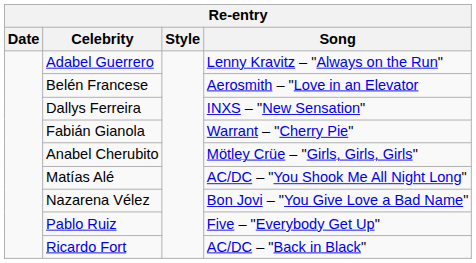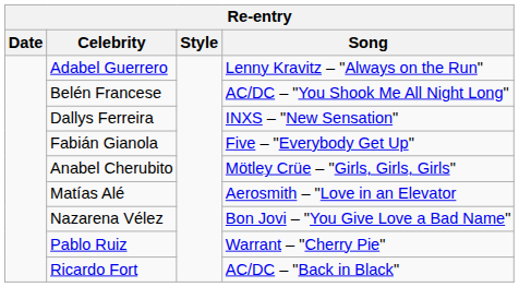 <table class="wikitable collapsible collapsed">
 <tr>
 <th colspan="10" align=center>Re-entry</th>
 </tr>
 <tr>
 <th>Date</th>
 <th>Celebrity</th>
 <th>Style</th>
 <th>Song</th>
 </tr>
 <tr>
 <td rowspan="9"></td>
 <td><a href='#'>Adabel Guerrero</a></td>
 <td rowspan="9"></td>
 <td><a href='#'>Lenny Kravitz</a> – "<a href='#'>Always on the Run</a>"</td>
 </tr>
 <tr>
 <td>Belén Francese</td>
-<td><a href='#'>Aerosmith</a> – "<a href='#'>Love in an Elevator</a></td>
+<td><a href='#'>AC/DC</a> – "<a href='#'>You Shook Me All Night Long</a>"</td>
 </tr>
 <tr>
 <td>Dallys Ferreira</td>
 <td><a href='#'>INXS</a> – "<a href='#'>New Sensation</a>"</td>
 </tr>
 <tr>
 <td>Fabián Gianola</td>
-<td><a href='#'>Warrant</a> – "<a href='#'>Cherry Pie</a>"</td>
+<td><a href='#'>Five</a> – "<a href='#'>Everybody Get Up</a>"</td>
 </tr>
 <tr>
 <td>Anabel Cherubito</td>
 <td><a href='#'>Mötley Crüe</a> – "<a href='#'>Girls, Girls, Girls</a>"</td>
 </tr>
 <tr>
 <td>Matías Alé</td>
-<td><a href='#'>AC/DC</a> – "<a href='#'>You Shook Me All Night Long</a>"</td>
+<td><a href='#'>Aerosmith</a> – "<a href='#'>Love in an Elevator</a></td>
 </tr>
 <tr>
 <td>Nazarena Vélez</td>
 <td><a href='#'>Bon Jovi</a> – "<a href='#'>You Give Love a Bad Name</a>"</td>
 </tr>
 <tr>
 <td><a href='#'>Pablo Ruiz</a></td>
-<td><a href='#'>Five</a> – "<a href='#'>Everybody Get Up</a>"</td>
+<td><a href='#'>Warrant</a> – "<a href='#'>Cherry Pie</a>"</td>
 </tr>
 <tr>
 <td><a href='#'>Ricardo Fort</a></td>
 <td><a href='#'>AC/DC</a> – "<a href='#'>Back in Black</a>"</td>
 </tr>
 </table>
